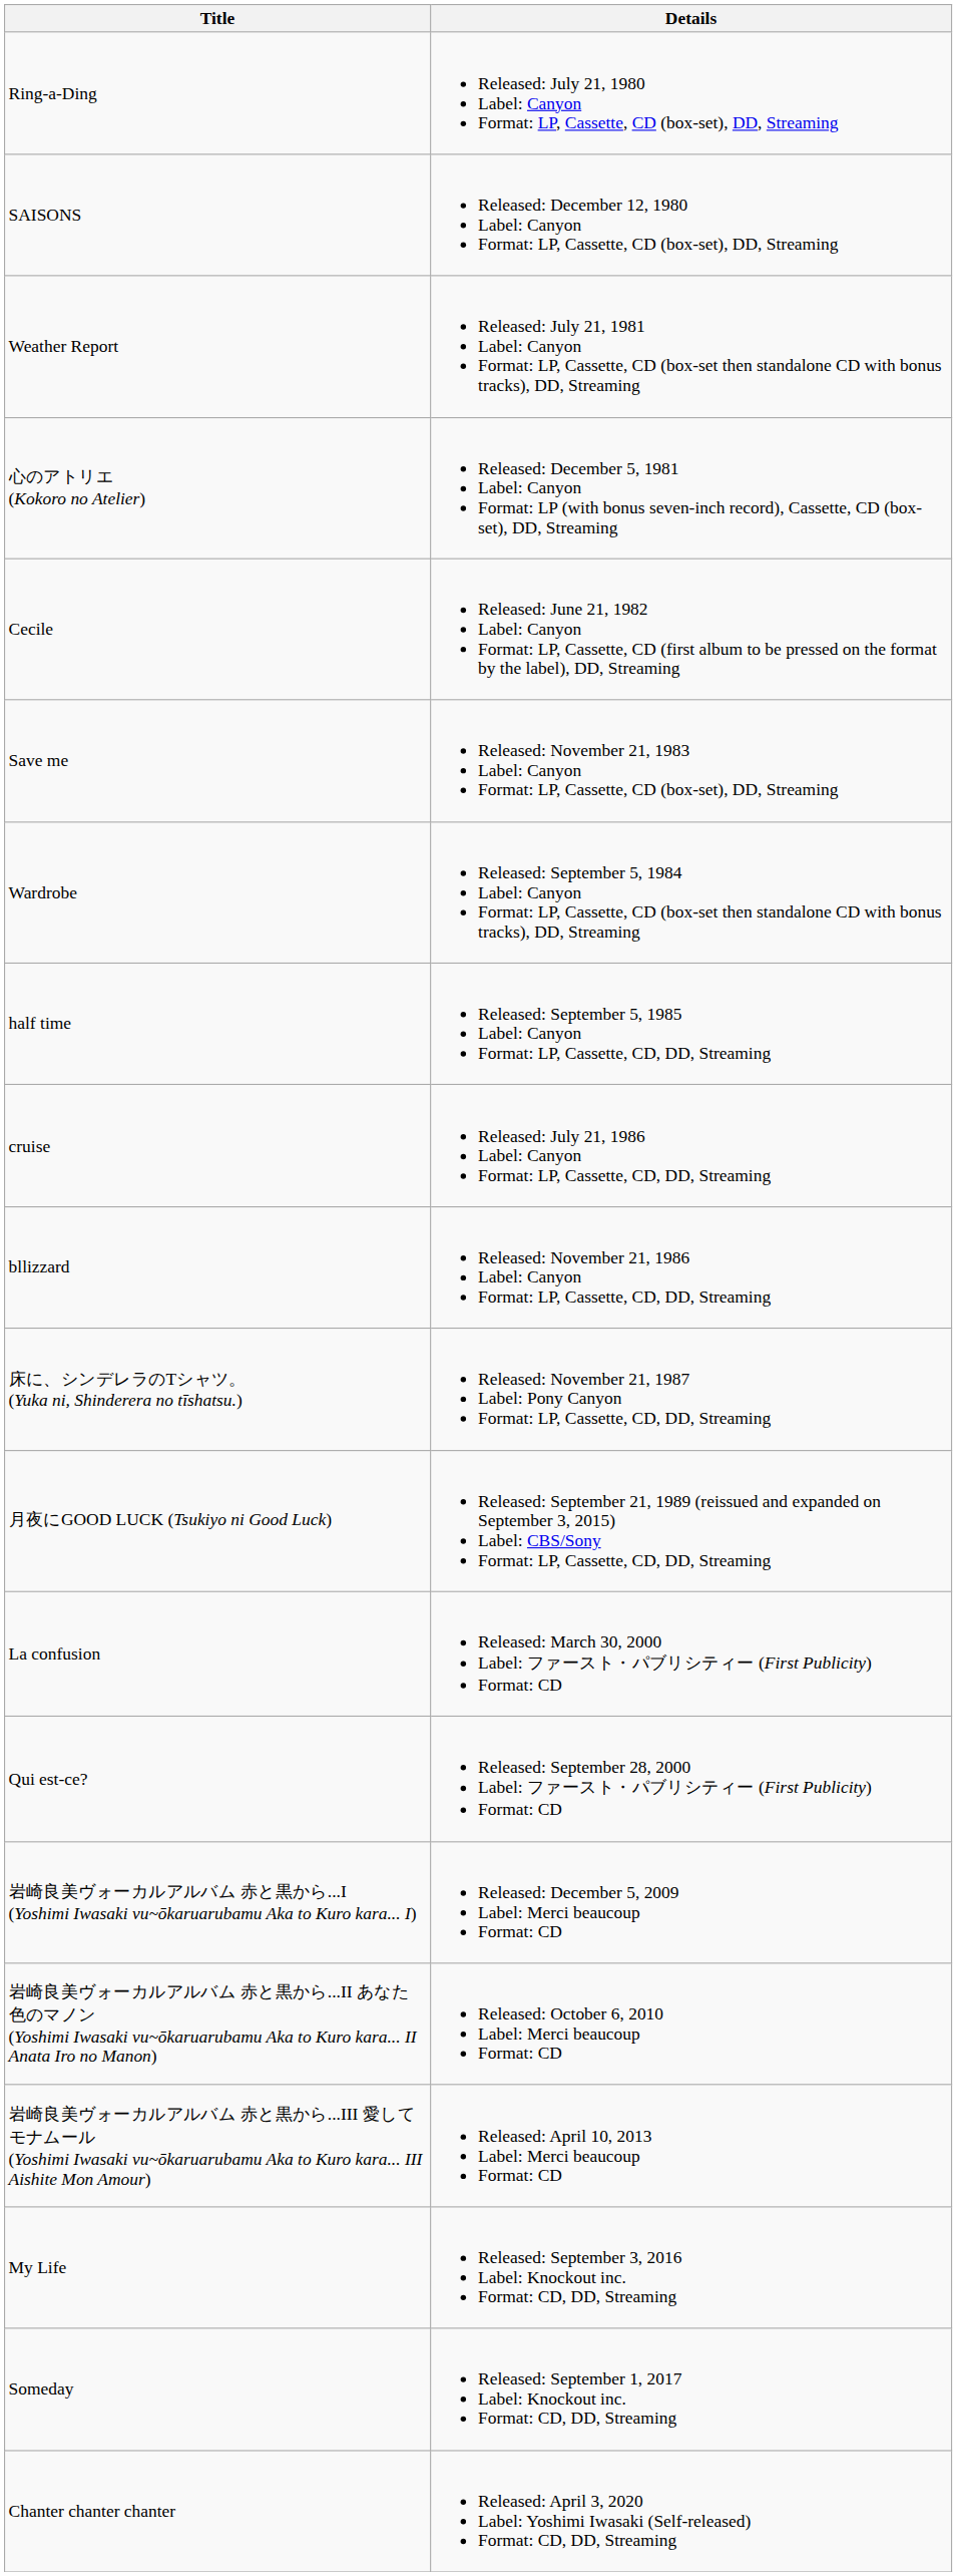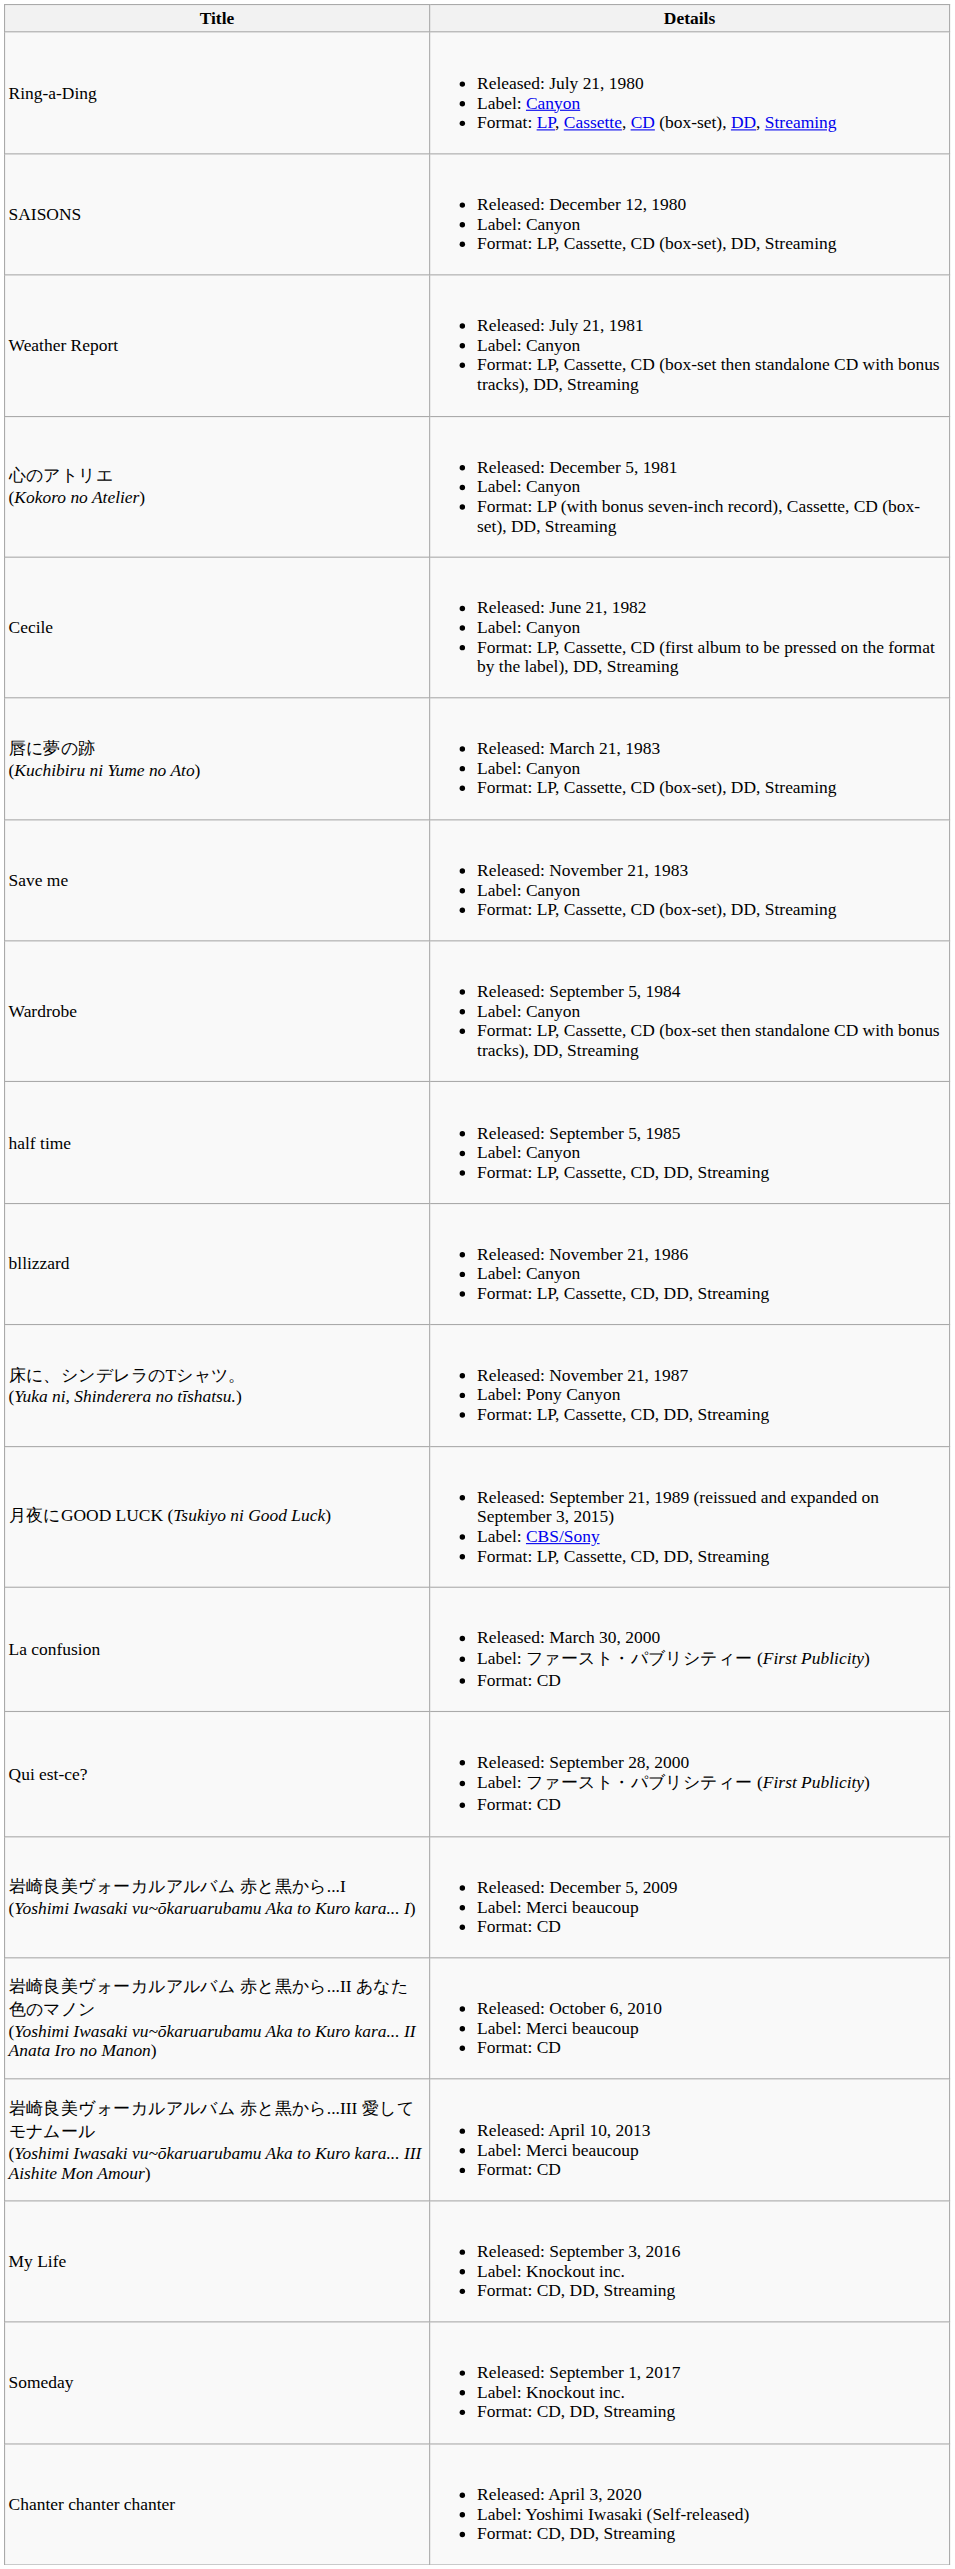 <table class="wikitable">
 <tr>
 <th>Title</th>
 <th>Details</th>
 </tr>
 <tr>
 <td>Ring-a-Ding</td>
 <td><br><ul><li>Released: July 21, 1980</li><li>Label: <a href='#'>Canyon</a></li><li>Format: <a href='#'>LP</a>, <a href='#'>Cassette</a>, <a href='#'>CD</a> (box-set), <a href='#'>DD</a>, <a href='#'>Streaming</a></li></ul></td>
 </tr>
 <tr>
 <td>SAISONS</td>
 <td><br><ul><li>Released: December 12, 1980</li><li>Label: Canyon</li><li>Format: LP, Cassette, CD (box-set), DD, Streaming</li></ul></td>
 </tr>
 <tr>
 <td>Weather Report</td>
 <td><br><ul><li>Released: July 21, 1981</li><li>Label: Canyon</li><li>Format: LP, Cassette, CD (box-set then standalone CD with bonus tracks), DD, Streaming</li></ul></td>
 </tr>
 <tr>
 <td>心のアトリエ<br>(<em>Kokoro no Atelier</em>)</td>
 <td><br><ul><li>Released: December 5, 1981</li><li>Label: Canyon</li><li>Format: LP (with bonus seven-inch record), Cassette, CD (box-set), DD, Streaming</li></ul></td>
 </tr>
 <tr>
 <td>Cecile</td>
 <td><br><ul><li>Released: June 21, 1982</li><li>Label: Canyon</li><li>Format: LP, Cassette, CD (first album to be pressed on the format by the label), DD, Streaming</li></ul></td>
 </tr>
 <tr>
+<td>唇に夢の跡<br>(<em>Kuchibiru ni Yume no Ato</em>)</td>
+<td><br><ul><li>Released: March 21, 1983</li><li>Label: Canyon</li><li>Format: LP, Cassette, CD (box-set), DD, Streaming</li></ul></td>
+</tr>
+<tr>
 <td>Save me</td>
 <td><br><ul><li>Released: November 21, 1983</li><li>Label: Canyon</li><li>Format: LP, Cassette, CD (box-set), DD, Streaming</li></ul></td>
 </tr>
 <tr>
 <td>Wardrobe</td>
 <td><br><ul><li>Released: September 5, 1984</li><li>Label: Canyon</li><li>Format: LP, Cassette, CD (box-set then standalone CD with bonus tracks), DD, Streaming</li></ul></td>
 </tr>
 <tr>
 <td>half time</td>
 <td><br><ul><li>Released: September 5, 1985</li><li>Label: Canyon</li><li>Format: LP, Cassette, CD, DD, Streaming</li></ul></td>
-</tr>
-<tr>
-<td>cruise</td>
-<td><br><ul><li>Released: July 21, 1986</li><li>Label: Canyon</li><li>Format: LP, Cassette, CD, DD, Streaming</li></ul></td>
 </tr>
 <tr>
 <td>bllizzard</td>
 <td><br><ul><li>Released: November 21, 1986</li><li>Label: Canyon</li><li>Format: LP, Cassette, CD, DD, Streaming</li></ul></td>
 </tr>
 <tr>
 <td>床に、シンデレラのTシャツ。<br>(<em>Yuka ni, Shinderera no tīshatsu.</em>)</td>
 <td><br><ul><li>Released: November 21, 1987</li><li>Label: Pony Canyon</li><li>Format: LP, Cassette, CD, DD, Streaming</li></ul></td>
 </tr>
 <tr>
 <td>月夜にGOOD LUCK (<em>Tsukiyo ni Good Luck</em>)</td>
 <td><br><ul><li>Released: September 21, 1989 (reissued and expanded on September 3, 2015)</li><li>Label: <a href='#'>CBS/Sony</a></li><li>Format: LP, Cassette, CD, DD, Streaming</li></ul></td>
 </tr>
 <tr>
 <td>La confusion</td>
 <td><br><ul><li>Released: March 30, 2000</li><li>Label: ファースト・パブリシティー (<em>First Publicity</em>)</li><li>Format: CD</li></ul></td>
 </tr>
 <tr>
 <td>Qui est-ce?</td>
 <td><br><ul><li>Released: September 28, 2000</li><li>Label: ファースト・パブリシティー (<em>First Publicity</em>)</li><li>Format: CD</li></ul></td>
 </tr>
 <tr>
 <td>岩崎良美ヴォーカルアルバム 赤と黒から...I<br>(<em>Yoshimi Iwasaki vu~ōkaruarubamu Aka to Kuro kara... I</em>)</td>
 <td><br><ul><li>Released: December 5, 2009</li><li>Label: Merci beaucoup</li><li>Format: CD</li></ul></td>
 </tr>
 <tr>
 <td>岩崎良美ヴォーカルアルバム 赤と黒から...II あなた色のマノン<br>(<em>Yoshimi Iwasaki vu~ōkaruarubamu Aka to Kuro kara... II Anata Iro no Manon</em>)</td>
 <td><br><ul><li>Released: October 6, 2010</li><li>Label: Merci beaucoup</li><li>Format: CD</li></ul></td>
 </tr>
 <tr>
 <td>岩崎良美ヴォーカルアルバム 赤と黒から...III 愛してモナムール<br>(<em>Yoshimi Iwasaki vu~ōkaruarubamu Aka to Kuro kara... III Aishite Mon Amour</em>)</td>
 <td><br><ul><li>Released: April 10, 2013</li><li>Label: Merci beaucoup</li><li>Format: CD</li></ul></td>
 </tr>
 <tr>
 <td>My Life</td>
 <td><br><ul><li>Released: September 3, 2016</li><li>Label: Knockout inc.</li><li>Format: CD, DD, Streaming</li></ul></td>
 </tr>
 <tr>
 <td>Someday</td>
 <td><br><ul><li>Released: September 1, 2017</li><li>Label: Knockout inc.</li><li>Format: CD, DD, Streaming</li></ul></td>
 </tr>
 <tr>
 <td>Chanter chanter chanter</td>
 <td><br><ul><li>Released: April 3, 2020</li><li>Label: Yoshimi Iwasaki (Self-released)</li><li>Format: CD, DD, Streaming</li></ul></td>
 </tr>
 </table>
